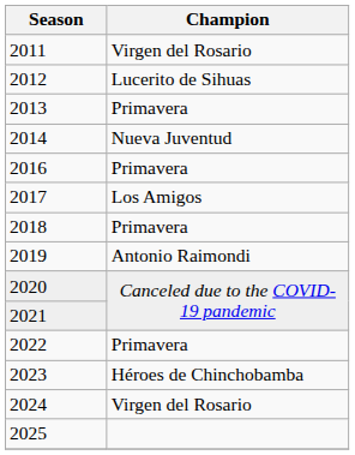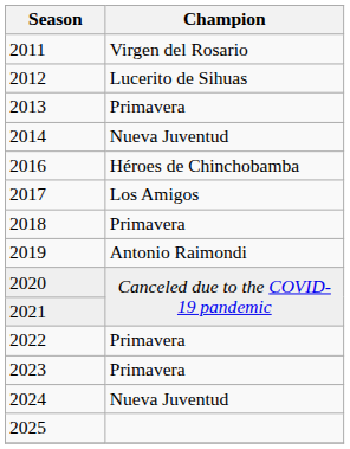 <table class="wikitable sortable">
 <tr>
 <th width=80px>Season</th>
 <th width=200px>Champion</th>
 </tr>
 <tr>
 <td>2011</td>
 <td>Virgen del Rosario</td>
 </tr>
 <tr>
 <td>2012</td>
 <td>Lucerito de Sihuas</td>
 </tr>
 <tr>
 <td>2013</td>
 <td>Primavera</td>
 </tr>
 <tr>
 <td>2014</td>
 <td>Nueva Juventud</td>
 </tr>
 <tr>
 <td>2016</td>
-<td>Primavera</td>
+<td>Héroes de Chinchobamba</td>
 </tr>
 <tr>
 <td>2017</td>
 <td>Los Amigos</td>
 </tr>
 <tr>
 <td>2018</td>
 <td>Primavera</td>
 </tr>
 <tr>
 <td>2019</td>
 <td>Antonio Raimondi</td>
 </tr>
 <tr bgcolor=#efefef>
 <td>2020</td>
 <td rowspan=2 colspan="1" align=center><em>Canceled due to the <a href='#'>COVID-19 pandemic</a></em></td>
 </tr>
 <tr bgcolor=#efefef>
 <td>2021</td>
 </tr>
 <tr>
 <td>2022</td>
 <td>Primavera</td>
 </tr>
 <tr>
 <td>2023</td>
-<td>Héroes de Chinchobamba</td>
+<td>Primavera</td>
 </tr>
 <tr>
 <td>2024</td>
-<td>Virgen del Rosario</td>
+<td>Nueva Juventud</td>
 </tr>
 <tr>
 <td>2025</td>
 <td></td>
 </tr>
 <tr>
 </tr>
 </table>
